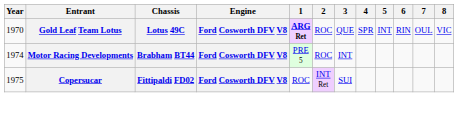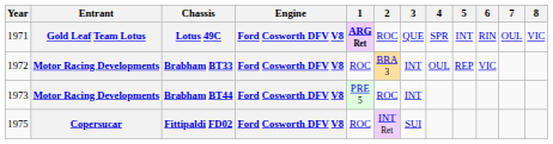 <table class="wikitable" style="text-align:center; font-size:90%">
 <tr>
 <th>Year</th>
 <th>Entrant</th>
 <th>Chassis</th>
 <th>Engine</th>
 <th>1</th>
 <th>2</th>
 <th>3</th>
 <th>4</th>
 <th>5</th>
 <th>6</th>
 <th>7</th>
 <th>8</th>
 </tr>
 <tr>
-<td>1970</td>
+<td>1971</td>
 <th><a href='#'>Gold Leaf</a> <a href='#'>Team Lotus</a></th>
 <th><a href='#'>Lotus</a> <a href='#'>49C</a></th>
 <th><a href='#'>Ford</a> <a href='#'>Cosworth DFV</a> <a href='#'>V8</a></th>
 <td style="background:#EFCFFF;"><strong><a href='#'>ARG</a><br><small>Ret</small></strong></td>
 <td><a href='#'>ROC</a></td>
 <td><a href='#'>QUE</a></td>
 <td><a href='#'>SPR</a></td>
 <td><a href='#'>INT</a></td>
 <td><a href='#'>RIN</a></td>
 <td><a href='#'>OUL</a></td>
 <td><a href='#'>VIC</a></td>
 </tr>
 <tr>
-<td>1974</td>
+<td>1972</td>
+<th><a href='#'>Motor Racing Developments</a></th>
+<th><a href='#'>Brabham</a> <a href='#'>BT33</a></th>
+<th><a href='#'>Ford</a> <a href='#'>Cosworth DFV</a> <a href='#'>V8</a></th>
+<td><a href='#'>ROC</a></td>
+<td style="background:#FFDF9F;"><a href='#'>BRA</a><br><small>3</small></td>
+<td><a href='#'>INT</a></td>
+<td><a href='#'>OUL</a></td>
+<td><a href='#'>REP</a></td>
+<td><a href='#'>VIC</a></td>
+<td></td>
+<td></td>
+</tr>
+<tr>
+<td>1973</td>
 <th><a href='#'>Motor Racing Developments</a></th>
 <th><a href='#'>Brabham</a> <a href='#'>BT44</a></th>
 <th><a href='#'>Ford</a> <a href='#'>Cosworth DFV</a> <a href='#'>V8</a></th>
 <td style="background:#DFFFDF;"><a href='#'>PRE</a><br><small>5</small></td>
 <td><a href='#'>ROC</a></td>
 <td><a href='#'>INT</a></td>
 <td></td>
 <td></td>
 <td></td>
 <td></td>
 <td></td>
 </tr>
 <tr>
 <td>1975</td>
 <th><a href='#'>Copersucar</a></th>
 <th><a href='#'>Fittipaldi</a> <a href='#'>FD02</a></th>
 <th><a href='#'>Ford</a> <a href='#'>Cosworth DFV</a> <a href='#'>V8</a></th>
 <td><a href='#'>ROC</a></td>
 <td style="background:#EFCFFF;"><a href='#'>INT</a><br><small>Ret</small></td>
 <td><a href='#'>SUI</a></td>
 <td></td>
 <td></td>
 <td></td>
 <td></td>
 <td></td>
 </tr>
 </table>
